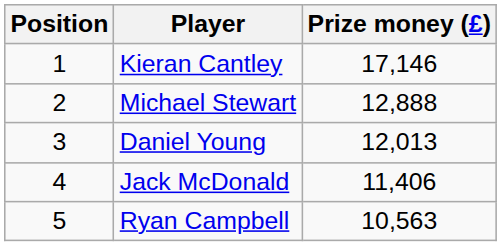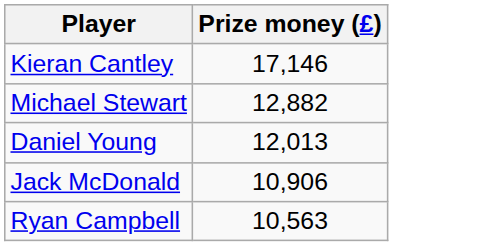 <table class=wikitable>
 <tr>
-<th>Position</th>
 <th>Player</th>
 <th>Prize money (<a href='#'>£</a>)</th>
 </tr>
 <tr>
-<td align=center>1</td>
 <td> <a href='#'>Kieran Cantley</a></td>
 <td align=center>17,146</td>
 </tr>
 <tr>
-<td align=center>2</td>
 <td> <a href='#'>Michael Stewart</a></td>
-<td align=center>12,888</td>
+<td align=center>12,882</td>
 </tr>
 <tr>
-<td align=center>3</td>
 <td> <a href='#'>Daniel Young</a></td>
 <td align=center>12,013</td>
 </tr>
 <tr>
-<td align=center>4</td>
 <td> <a href='#'>Jack McDonald</a></td>
-<td align=center>11,406</td>
+<td align=center>10,906</td>
 </tr>
 <tr>
-<td align=center>5</td>
 <td> <a href='#'>Ryan Campbell</a></td>
 <td align=center>10,563</td>
 </tr>
 </table>
